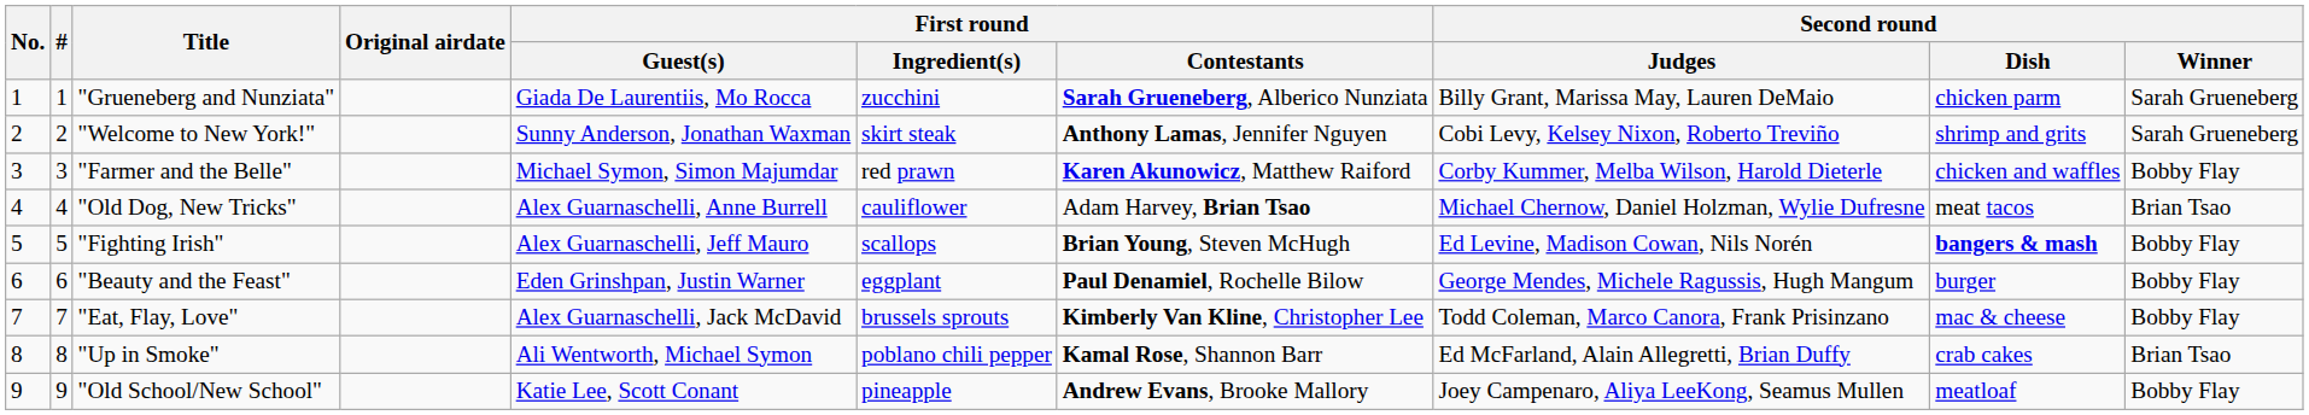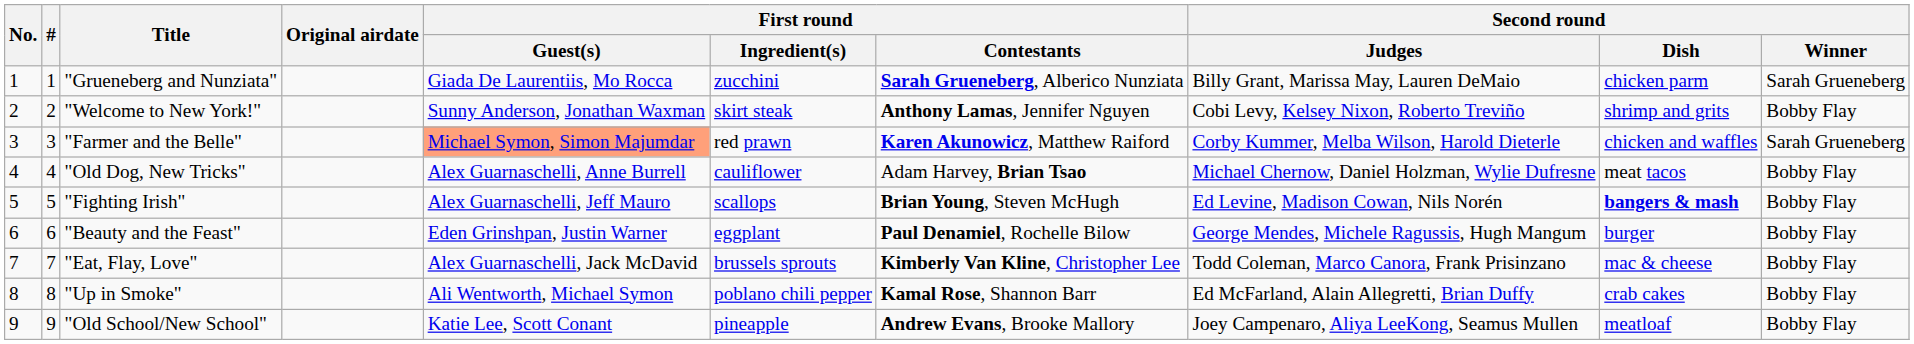 <table class="wikitable">
 <tr>
 <th rowspan="2">No.</th>
 <th rowspan="2">#</th>
 <th rowspan="2">Title</th>
 <th rowspan="2">Original airdate</th>
 <th colspan="3">First round</th>
 <th colspan="3">Second round</th>
 </tr>
 <tr>
 <th>Guest(s)</th>
 <th>Ingredient(s)</th>
 <th>Contestants</th>
 <th>Judges</th>
 <th>Dish</th>
 <th>Winner</th>
 </tr>
 <tr>
 <td>1</td>
 <td>1</td>
 <td>"Grueneberg and Nunziata"</td>
 <td></td>
 <td><a href='#'>Giada De Laurentiis</a>, <a href='#'>Mo Rocca</a></td>
 <td><a href='#'>zucchini</a></td>
 <td><strong><a href='#'>Sarah Grueneberg</a></strong>, Alberico Nunziata</td>
 <td>Billy Grant, Marissa May, Lauren DeMaio</td>
 <td><a href='#'>chicken parm</a></td>
 <td>Sarah Grueneberg</td>
 </tr>
 <tr>
 <td>2</td>
 <td>2</td>
 <td>"Welcome to New York!"</td>
 <td></td>
 <td><a href='#'>Sunny Anderson</a>, <a href='#'>Jonathan Waxman</a></td>
 <td><a href='#'>skirt steak</a></td>
 <td><strong>Anthony Lamas</strong>, Jennifer Nguyen</td>
 <td>Cobi Levy, <a href='#'>Kelsey Nixon</a>, <a href='#'>Roberto Treviño</a></td>
 <td><a href='#'>shrimp and grits</a></td>
-<td>Sarah Grueneberg</td>
+<td>Bobby Flay</td>
 </tr>
 <tr>
 <td>3</td>
 <td>3</td>
 <td>"Farmer and the Belle"</td>
 <td></td>
-<td><a href='#'>Michael Symon</a>, <a href='#'>Simon Majumdar</a></td>
+<td style="background: lightsalmon;"><a href='#'>Michael Symon</a>, <a href='#'>Simon Majumdar</a></td>
 <td>red <a href='#'>prawn</a></td>
 <td><strong><a href='#'>Karen Akunowicz</a></strong>, Matthew Raiford</td>
 <td><a href='#'>Corby Kummer</a>, <a href='#'>Melba Wilson</a>, <a href='#'>Harold Dieterle</a></td>
 <td><a href='#'>chicken and waffles</a></td>
-<td>Bobby Flay</td>
+<td>Sarah Grueneberg</td>
 </tr>
 <tr>
 <td>4</td>
 <td>4</td>
 <td>"Old Dog, New Tricks"</td>
 <td></td>
 <td><a href='#'>Alex Guarnaschelli</a>, <a href='#'>Anne Burrell</a></td>
 <td><a href='#'>cauliflower</a></td>
 <td>Adam Harvey, <strong>Brian Tsao</strong></td>
 <td><a href='#'>Michael Chernow</a>, Daniel Holzman, <a href='#'>Wylie Dufresne</a></td>
 <td>meat <a href='#'>tacos</a></td>
-<td>Brian Tsao</td>
+<td>Bobby Flay</td>
 </tr>
 <tr>
 <td>5</td>
 <td>5</td>
 <td>"Fighting Irish"</td>
 <td></td>
 <td><a href='#'>Alex Guarnaschelli</a>, <a href='#'>Jeff Mauro</a></td>
 <td><a href='#'>scallops</a></td>
 <td><strong>Brian Young</strong>, Steven McHugh</td>
 <td><a href='#'>Ed Levine</a>, <a href='#'>Madison Cowan</a>, Nils Norén</td>
 <td><strong><a href='#'>bangers & mash</a></strong></td>
 <td>Bobby Flay</td>
 </tr>
 <tr>
 <td>6</td>
 <td>6</td>
 <td>"Beauty and the Feast"</td>
 <td></td>
 <td><a href='#'>Eden Grinshpan</a>, <a href='#'>Justin Warner</a></td>
 <td><a href='#'>eggplant</a></td>
 <td><strong>Paul Denamiel</strong>, Rochelle Bilow</td>
 <td><a href='#'>George Mendes</a>, <a href='#'>Michele Ragussis</a>, Hugh Mangum</td>
 <td><a href='#'>burger</a></td>
 <td>Bobby Flay</td>
 </tr>
 <tr>
 <td>7</td>
 <td>7</td>
 <td>"Eat, Flay, Love"</td>
 <td></td>
 <td><a href='#'>Alex Guarnaschelli</a>, Jack McDavid</td>
 <td><a href='#'>brussels sprouts</a></td>
 <td><strong>Kimberly Van Kline</strong>, <a href='#'>Christopher Lee</a></td>
 <td>Todd Coleman, <a href='#'>Marco Canora</a>, Frank Prisinzano</td>
 <td><a href='#'>mac & cheese</a></td>
 <td>Bobby Flay</td>
 </tr>
 <tr>
 <td>8</td>
 <td>8</td>
 <td>"Up in Smoke"</td>
 <td></td>
 <td><a href='#'>Ali Wentworth</a>, <a href='#'>Michael Symon</a></td>
 <td><a href='#'>poblano chili pepper</a></td>
 <td><strong>Kamal Rose</strong>, Shannon Barr</td>
 <td>Ed McFarland, Alain Allegretti, <a href='#'>Brian Duffy</a></td>
 <td><a href='#'>crab cakes</a></td>
-<td>Brian Tsao</td>
+<td>Bobby Flay</td>
 </tr>
 <tr>
 <td>9</td>
 <td>9</td>
 <td>"Old School/New School"</td>
 <td></td>
 <td><a href='#'>Katie Lee</a>, <a href='#'>Scott Conant</a></td>
 <td><a href='#'>pineapple</a></td>
 <td><strong>Andrew Evans</strong>, Brooke Mallory</td>
 <td>Joey Campenaro, <a href='#'>Aliya LeeKong</a>, Seamus Mullen</td>
 <td><a href='#'>meatloaf</a></td>
 <td>Bobby Flay</td>
 </tr>
 </table>
